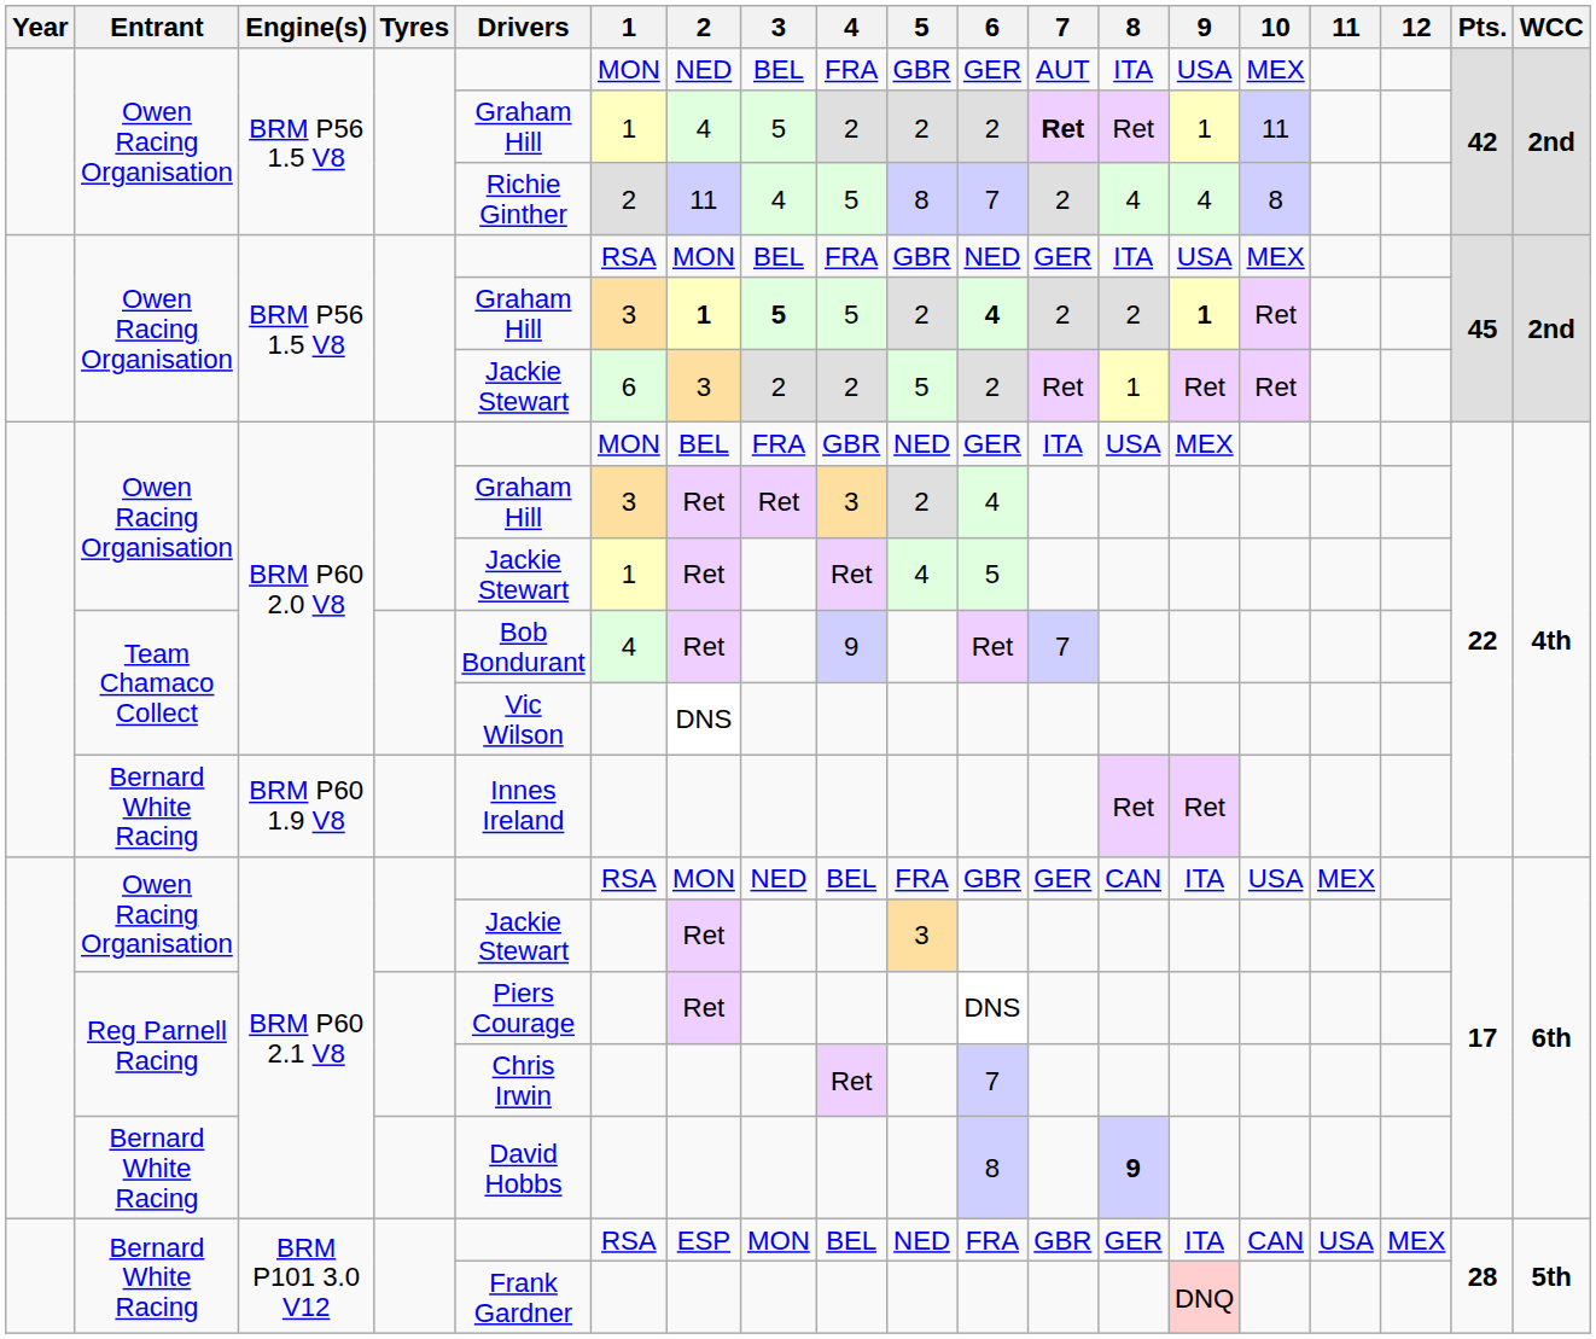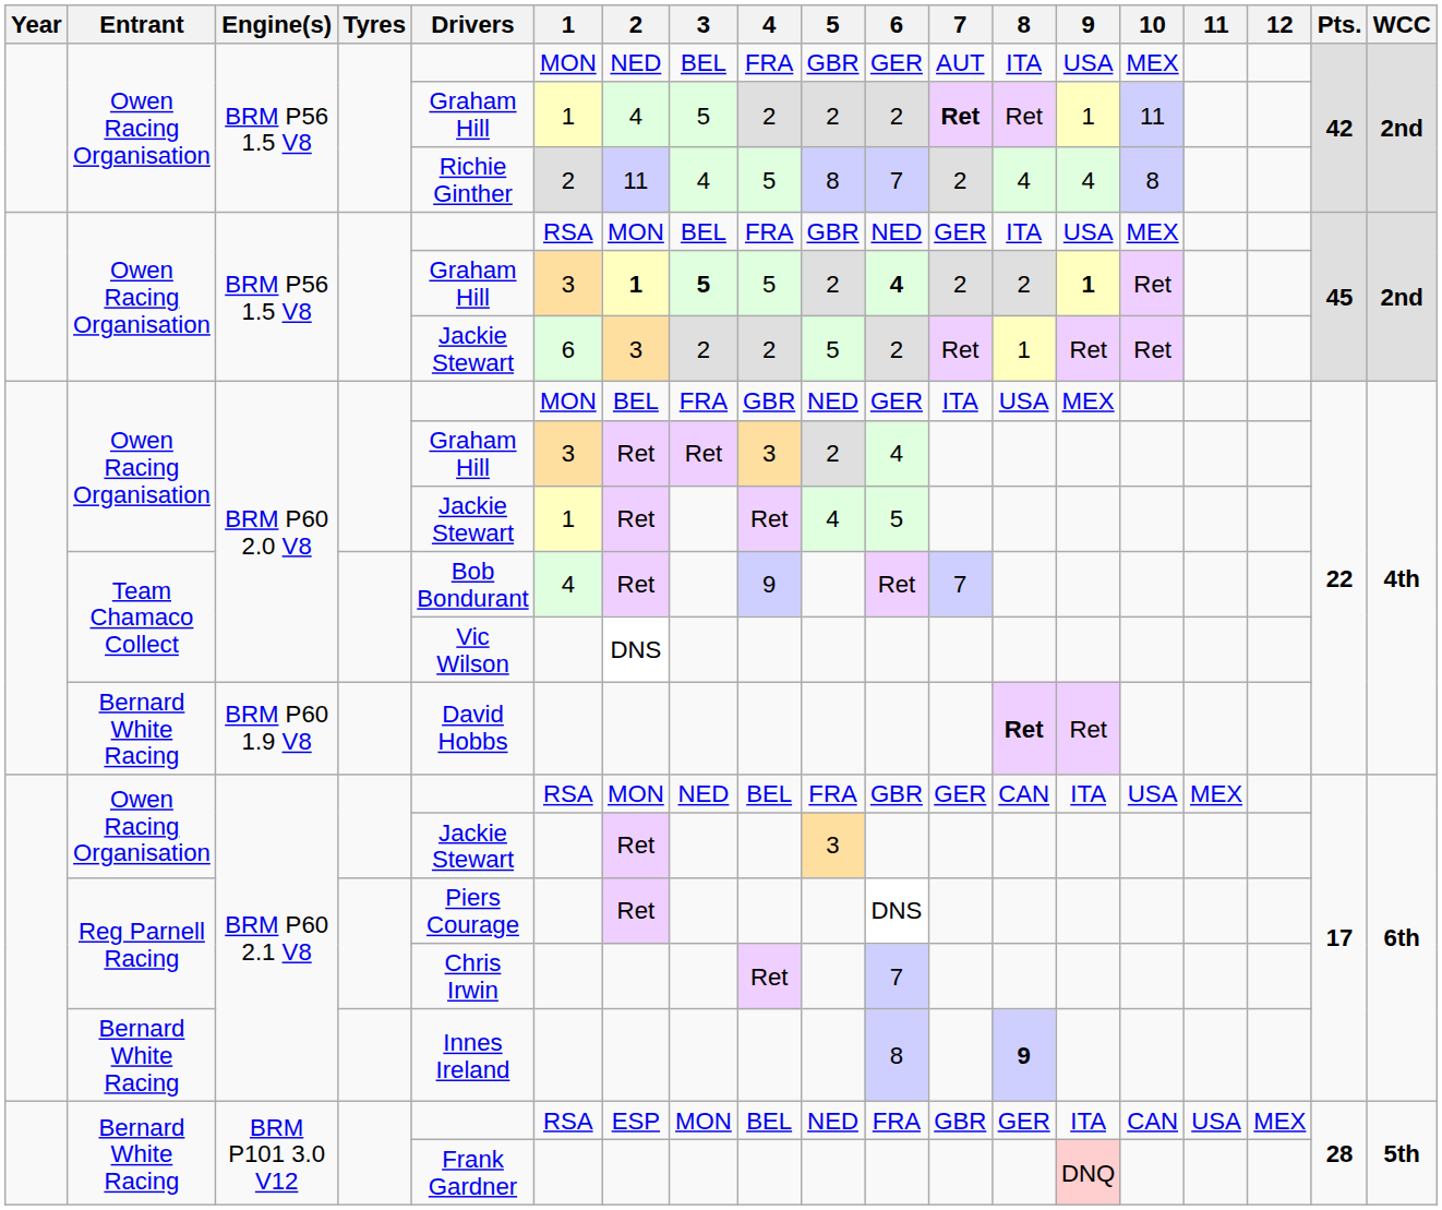 <table class="wikitable" style="text-align:center; font-size:95%">
 <tr>
 <th>Year</th>
 <th>Entrant</th>
 <th>Engine(s)</th>
 <th>Tyres</th>
 <th>Drivers</th>
 <th>1</th>
 <th>2</th>
 <th>3</th>
 <th>4</th>
 <th>5</th>
 <th>6</th>
 <th>7</th>
 <th>8</th>
 <th>9</th>
 <th>10</th>
 <th>11</th>
 <th>12</th>
 <th>Pts.</th>
 <th>WCC</th>
 </tr>
 <tr>
 <td rowspan="3"></td>
 <td rowspan="3"><a href='#'>Owen Racing Organisation</a></td>
 <td rowspan="3"><a href='#'>BRM</a> P56 1.5 <a href='#'>V8</a></td>
 <td rowspan="3"></td>
 <td></td>
 <td><a href='#'>MON</a></td>
 <td><a href='#'>NED</a></td>
 <td><a href='#'>BEL</a></td>
 <td><a href='#'>FRA</a></td>
 <td><a href='#'>GBR</a></td>
 <td><a href='#'>GER</a></td>
 <td><a href='#'>AUT</a></td>
 <td><a href='#'>ITA</a></td>
 <td><a href='#'>USA</a></td>
 <td><a href='#'>MEX</a></td>
 <td></td>
 <td></td>
 <td rowspan="3" style="background:#DFDFDF;"><strong>42</strong></td>
 <td rowspan="3" style="background:#DFDFDF;"><strong>2nd</strong></td>
 </tr>
 <tr>
 <td><a href='#'>Graham Hill</a></td>
 <td style="background:#FFFFBF;">1</td>
 <td style="background:#DFFFDF;">4</td>
 <td style="background:#DFFFDF;">5</td>
 <td style="background:#DFDFDF;">2</td>
 <td style="background:#DFDFDF;">2</td>
 <td style="background:#DFDFDF;">2</td>
 <td style="background:#EFCFFF;"><strong>Ret</strong></td>
 <td style="background:#EFCFFF;">Ret</td>
 <td style="background:#FFFFBF;">1</td>
 <td style="background:#CFCFFF;">11</td>
 <td></td>
 <td></td>
 </tr>
 <tr>
 <td><a href='#'>Richie Ginther</a></td>
 <td style="background:#DFDFDF;">2</td>
 <td style="background:#CFCFFF;">11</td>
 <td style="background:#DFFFDF;">4</td>
 <td style="background:#DFFFDF;">5</td>
 <td style="background:#CFCFFF;">8</td>
 <td style="background:#CFCFFF;">7</td>
 <td style="background:#DFDFDF;">2</td>
 <td style="background:#DFFFDF;">4</td>
 <td style="background:#DFFFDF;">4</td>
 <td style="background:#CFCFFF;">8</td>
 <td></td>
 <td></td>
 </tr>
 <tr>
 <td rowspan="3"></td>
 <td rowspan="3"><a href='#'>Owen Racing Organisation</a></td>
 <td rowspan="3"><a href='#'>BRM</a> P56 1.5 <a href='#'>V8</a></td>
 <td rowspan="3"></td>
 <td></td>
 <td><a href='#'>RSA</a></td>
 <td><a href='#'>MON</a></td>
 <td><a href='#'>BEL</a></td>
 <td><a href='#'>FRA</a></td>
 <td><a href='#'>GBR</a></td>
 <td><a href='#'>NED</a></td>
 <td><a href='#'>GER</a></td>
 <td><a href='#'>ITA</a></td>
 <td><a href='#'>USA</a></td>
 <td><a href='#'>MEX</a></td>
 <td></td>
 <td></td>
 <td rowspan="3" style="background:#DFDFDF;"><strong>45</strong></td>
 <td rowspan="3" style="background:#DFDFDF;"><strong>2nd</strong></td>
 </tr>
 <tr>
 <td><a href='#'>Graham Hill</a></td>
 <td style="background:#FFDF9F;">3</td>
 <td style="background:#FFFFBF;"><strong>1</strong></td>
 <td style="background:#DFFFDF;"><strong>5</strong></td>
 <td style="background:#DFFFDF;">5</td>
 <td style="background:#DFDFDF;">2</td>
 <td style="background:#DFFFDF;"><strong>4</strong></td>
 <td style="background:#DFDFDF;">2</td>
 <td style="background:#DFDFDF;">2</td>
 <td style="background:#FFFFBF;"><strong>1</strong></td>
 <td style="background:#EFCFFF;">Ret</td>
 <td></td>
 <td></td>
 </tr>
 <tr>
 <td><a href='#'>Jackie Stewart</a></td>
 <td style="background:#DFFFDF;">6</td>
 <td style="background:#FFDF9F;">3</td>
 <td style="background:#DFDFDF;">2</td>
 <td style="background:#DFDFDF;">2</td>
 <td style="background:#DFFFDF;">5</td>
 <td style="background:#DFDFDF;">2</td>
 <td style="background:#EFCFFF;">Ret</td>
 <td style="background:#FFFFBF;">1</td>
 <td style="background:#EFCFFF;">Ret</td>
 <td style="background:#EFCFFF;">Ret</td>
 <td></td>
 <td></td>
 </tr>
 <tr>
 <td rowspan="6"></td>
 <td rowspan="3"><a href='#'>Owen Racing Organisation</a></td>
 <td rowspan="5"><a href='#'>BRM</a> P60 2.0 <a href='#'>V8</a></td>
 <td rowspan="3"></td>
 <td></td>
 <td><a href='#'>MON</a></td>
 <td><a href='#'>BEL</a></td>
 <td><a href='#'>FRA</a></td>
 <td><a href='#'>GBR</a></td>
 <td><a href='#'>NED</a></td>
 <td><a href='#'>GER</a></td>
 <td><a href='#'>ITA</a></td>
 <td><a href='#'>USA</a></td>
 <td><a href='#'>MEX</a></td>
 <td></td>
 <td></td>
 <td></td>
 <td rowspan="6"><strong>22</strong></td>
 <td rowspan="6"><strong>4th</strong></td>
 </tr>
 <tr>
 <td><a href='#'>Graham Hill</a></td>
 <td style="background:#FFDF9F;">3</td>
 <td style="background:#EFCFFF;">Ret</td>
 <td style="background:#EFCFFF;">Ret</td>
 <td style="background:#FFDF9F;">3</td>
 <td style="background:#DFDFDF;">2</td>
 <td style="background:#DFFFDF;">4</td>
 <td></td>
 <td></td>
 <td></td>
 <td></td>
 <td></td>
 <td></td>
 </tr>
 <tr>
 <td><a href='#'>Jackie Stewart</a></td>
 <td style="background:#FFFFBF;">1</td>
 <td style="background:#EFCFFF;">Ret</td>
 <td></td>
 <td style="background:#EFCFFF;">Ret</td>
 <td style="background:#DFFFDF;">4</td>
 <td style="background:#DFFFDF;">5</td>
 <td></td>
 <td></td>
 <td></td>
 <td></td>
 <td></td>
 <td></td>
 </tr>
 <tr>
 <td rowspan="2"><a href='#'>Team Chamaco Collect</a></td>
 <td rowspan="2"></td>
 <td><a href='#'>Bob Bondurant</a></td>
 <td style="background:#DFFFDF;">4</td>
 <td style="background:#EFCFFF;">Ret</td>
 <td></td>
 <td style="background:#CFCFFF;">9</td>
 <td></td>
 <td style="background:#EFCFFF;">Ret</td>
 <td style="background:#CFCFFF;">7</td>
 <td></td>
 <td></td>
 <td></td>
 <td></td>
 <td></td>
 </tr>
 <tr>
 <td><a href='#'>Vic Wilson</a></td>
 <td></td>
 <td style="background:#FFFFFF;">DNS</td>
 <td></td>
 <td></td>
 <td></td>
 <td></td>
 <td></td>
 <td></td>
 <td></td>
 <td></td>
 <td></td>
 <td></td>
 </tr>
 <tr>
 <td><a href='#'>Bernard White Racing</a></td>
 <td><a href='#'>BRM</a> P60 1.9 <a href='#'>V8</a></td>
 <td></td>
-<td><a href='#'>Innes Ireland</a></td>
+<td><a href='#'>David Hobbs</a></td>
 <td></td>
 <td></td>
 <td></td>
 <td></td>
 <td></td>
 <td></td>
 <td></td>
-<td style="background:#EFCFFF;">Ret</td>
+<td style="background:#EFCFFF;"><strong>Ret</strong></td>
 <td style="background:#EFCFFF;">Ret</td>
 <td></td>
 <td></td>
 <td></td>
 </tr>
 <tr>
 <td rowspan="5"></td>
 <td rowspan="2"><a href='#'>Owen Racing Organisation</a></td>
 <td rowspan="5"><a href='#'>BRM</a> P60 2.1 <a href='#'>V8</a></td>
 <td rowspan="2"></td>
 <td></td>
 <td><a href='#'>RSA</a></td>
 <td><a href='#'>MON</a></td>
 <td><a href='#'>NED</a></td>
 <td><a href='#'>BEL</a></td>
 <td><a href='#'>FRA</a></td>
 <td><a href='#'>GBR</a></td>
 <td><a href='#'>GER</a></td>
 <td><a href='#'>CAN</a></td>
 <td><a href='#'>ITA</a></td>
 <td><a href='#'>USA</a></td>
 <td><a href='#'>MEX</a></td>
 <td></td>
 <td rowspan="5"><strong>17</strong></td>
 <td rowspan="5"><strong>6th</strong></td>
 </tr>
 <tr>
 <td><a href='#'>Jackie Stewart</a></td>
 <td></td>
 <td style="background:#EFCFFF;">Ret</td>
 <td></td>
 <td></td>
 <td style="background:#FFDF9F;">3</td>
 <td></td>
 <td></td>
 <td></td>
 <td></td>
 <td></td>
 <td></td>
 <td></td>
 </tr>
 <tr>
 <td rowspan="2"><a href='#'>Reg Parnell Racing</a></td>
 <td rowspan="2"></td>
 <td><a href='#'>Piers Courage</a></td>
 <td></td>
 <td style="background:#EFCFFF;">Ret</td>
 <td></td>
 <td></td>
 <td></td>
 <td style="background:#ffffff;">DNS</td>
 <td></td>
 <td></td>
 <td></td>
 <td></td>
 <td></td>
 <td></td>
 </tr>
 <tr>
 <td><a href='#'>Chris Irwin</a></td>
 <td></td>
 <td></td>
 <td></td>
 <td style="background:#EFCFFF;">Ret</td>
 <td></td>
 <td style="background:#CFCFFF;">7</td>
 <td></td>
 <td></td>
 <td></td>
 <td></td>
 <td></td>
 <td></td>
 </tr>
 <tr>
 <td><a href='#'>Bernard White Racing</a></td>
 <td></td>
-<td><a href='#'>David Hobbs</a></td>
+<td><a href='#'>Innes Ireland</a></td>
 <td></td>
 <td></td>
 <td></td>
 <td></td>
 <td></td>
 <td style="background:#CFCFFF;">8</td>
 <td></td>
 <td style="background:#CFCFFF;"><strong>9</strong></td>
 <td></td>
 <td></td>
 <td></td>
 <td></td>
 </tr>
 <tr>
 <td rowspan="2"></td>
 <td rowspan="2"><a href='#'>Bernard White Racing</a></td>
 <td rowspan="2"><a href='#'>BRM</a> P101 3.0 <a href='#'>V12</a></td>
 <td rowspan="2"></td>
 <td></td>
 <td><a href='#'>RSA</a></td>
 <td><a href='#'>ESP</a></td>
 <td><a href='#'>MON</a></td>
 <td><a href='#'>BEL</a></td>
 <td><a href='#'>NED</a></td>
 <td><a href='#'>FRA</a></td>
 <td><a href='#'>GBR</a></td>
 <td><a href='#'>GER</a></td>
 <td><a href='#'>ITA</a></td>
 <td><a href='#'>CAN</a></td>
 <td><a href='#'>USA</a></td>
 <td><a href='#'>MEX</a></td>
 <td rowspan="2"><strong>28</strong></td>
 <td rowspan="2"><strong>5th</strong></td>
 </tr>
 <tr>
 <td><a href='#'>Frank Gardner</a></td>
 <td></td>
 <td></td>
 <td></td>
 <td></td>
 <td></td>
 <td></td>
 <td></td>
 <td></td>
 <td style="background:#FFCFCF;">DNQ</td>
 <td></td>
 <td></td>
 <td></td>
 </tr>
 </table>
